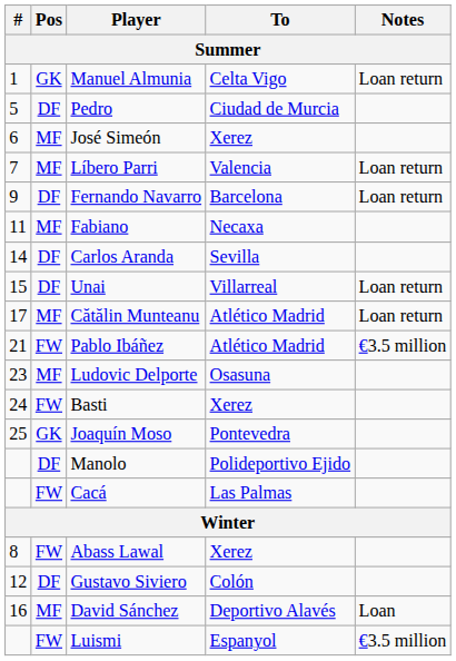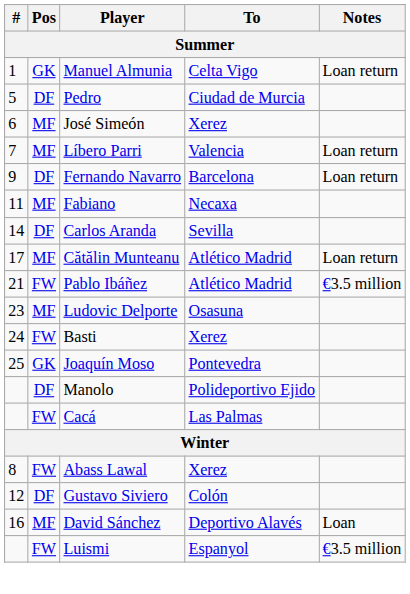 <table class="wikitable" style="font-size:95%; text-align:left;">
 <tr>
 <th>#</th>
 <th>Pos</th>
 <th>Player</th>
 <th>To</th>
 <th>Notes</th>
 </tr>
 <tr>
 <th colspan="5">Summer</th>
 </tr>
 <tr>
 <td>1</td>
 <td align="center"><a href='#'>GK</a></td>
 <td> <a href='#'>Manuel Almunia</a></td>
 <td> <a href='#'>Celta Vigo</a></td>
 <td>Loan return</td>
 </tr>
 <tr>
 <td>5</td>
 <td align="center"><a href='#'>DF</a></td>
 <td> <a href='#'>Pedro</a></td>
 <td> <a href='#'>Ciudad de Murcia</a></td>
 <td></td>
 </tr>
 <tr>
 <td>6</td>
 <td align="center"><a href='#'>MF</a></td>
 <td> José Simeón</td>
 <td> <a href='#'>Xerez</a></td>
 <td></td>
 </tr>
 <tr>
 <td>7</td>
 <td align="center"><a href='#'>MF</a></td>
 <td> <a href='#'>Líbero Parri</a></td>
 <td> <a href='#'>Valencia</a></td>
 <td>Loan return</td>
 </tr>
 <tr>
 <td>9</td>
 <td align="center"><a href='#'>DF</a></td>
 <td> <a href='#'>Fernando Navarro</a></td>
 <td> <a href='#'>Barcelona</a></td>
 <td>Loan return</td>
 </tr>
 <tr>
 <td>11</td>
 <td align="center"><a href='#'>MF</a></td>
 <td> <a href='#'>Fabiano</a></td>
 <td> <a href='#'>Necaxa</a></td>
 <td></td>
 </tr>
 <tr>
 <td>14</td>
 <td align="center"><a href='#'>DF</a></td>
 <td> <a href='#'>Carlos Aranda</a></td>
 <td> <a href='#'>Sevilla</a></td>
 <td></td>
-</tr>
-<tr>
-<td>15</td>
-<td align="center"><a href='#'>DF</a></td>
-<td> <a href='#'>Unai</a></td>
-<td> <a href='#'>Villarreal</a></td>
-<td>Loan return</td>
 </tr>
 <tr>
 <td>17</td>
 <td align="center"><a href='#'>MF</a></td>
 <td> <a href='#'>Cătălin Munteanu</a></td>
 <td> <a href='#'>Atlético Madrid</a></td>
 <td>Loan return</td>
 </tr>
 <tr>
 <td>21</td>
 <td align="center"><a href='#'>FW</a></td>
 <td> <a href='#'>Pablo Ibáñez</a></td>
 <td> <a href='#'>Atlético Madrid</a></td>
 <td><a href='#'>€</a>3.5 million</td>
 </tr>
 <tr>
 <td>23</td>
 <td align="center"><a href='#'>MF</a></td>
 <td> <a href='#'>Ludovic Delporte</a></td>
 <td> <a href='#'>Osasuna</a></td>
 <td></td>
 </tr>
 <tr>
 <td>24</td>
 <td align="center"><a href='#'>FW</a></td>
 <td> Basti</td>
 <td> <a href='#'>Xerez</a></td>
 <td></td>
 </tr>
 <tr>
 <td>25</td>
 <td align="center"><a href='#'>GK</a></td>
 <td> <a href='#'>Joaquín Moso</a></td>
 <td> <a href='#'>Pontevedra</a></td>
 <td></td>
 </tr>
 <tr>
 <td></td>
 <td align="center"><a href='#'>DF</a></td>
 <td> Manolo</td>
 <td> <a href='#'>Polideportivo Ejido</a></td>
 <td></td>
 </tr>
 <tr>
 <td></td>
 <td align="center"><a href='#'>FW</a></td>
 <td> <a href='#'>Cacá</a></td>
 <td> <a href='#'>Las Palmas</a></td>
 <td></td>
 </tr>
 <tr>
 <th colspan="5">Winter</th>
 </tr>
 <tr>
 <td>8</td>
 <td align="center"><a href='#'>FW</a></td>
 <td> <a href='#'>Abass Lawal</a></td>
 <td> <a href='#'>Xerez</a></td>
 <td></td>
 </tr>
 <tr>
 <td>12</td>
 <td align="center"><a href='#'>DF</a></td>
 <td> <a href='#'>Gustavo Siviero</a></td>
 <td> <a href='#'>Colón</a></td>
 <td></td>
 </tr>
 <tr>
 <td>16</td>
 <td align="center"><a href='#'>MF</a></td>
 <td> <a href='#'>David Sánchez</a></td>
 <td> <a href='#'>Deportivo Alavés</a></td>
 <td>Loan</td>
 </tr>
 <tr>
 <td></td>
 <td align="center"><a href='#'>FW</a></td>
 <td> <a href='#'>Luismi</a></td>
 <td> <a href='#'>Espanyol</a></td>
 <td><a href='#'>€</a>3.5 million</td>
 </tr>
 </table>
